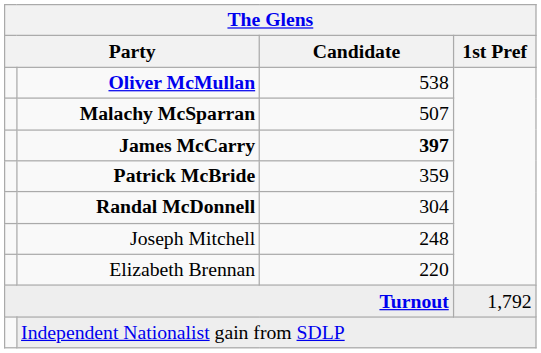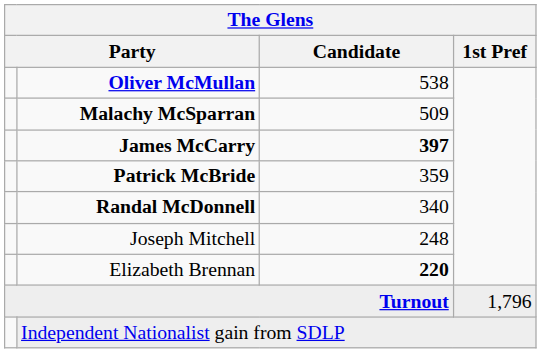 <table class="wikitable">
 <tr>
 <th colspan="4" align="center"><a href='#'>The Glens</a></th>
 </tr>
 <tr>
 <th colspan="2" align="center" width=200>Party</th>
 <th width=150>Candidate</th>
 <th width=60>1st Pref</th>
 </tr>
 <tr>
 <td></td>
 <td align="right"><strong><a href='#'>Oliver McMullan</a></strong></td>
 <td align="right">538</td>
 </tr>
 <tr>
 <td></td>
 <td align="right"><strong>Malachy McSparran</strong></td>
-<td align="right">507</td>
+<td align="right">509</td>
 </tr>
 <tr>
 <td></td>
 <td align="right"><strong>James McCarry</strong></td>
 <td align="right"><strong>397</strong></td>
 </tr>
 <tr>
 <td></td>
 <td align="right"><strong>Patrick McBride</strong></td>
 <td align="right">359</td>
 </tr>
 <tr>
 <td></td>
 <td align="right"><strong>Randal McDonnell</strong></td>
-<td align="right">304</td>
+<td align="right">340</td>
 </tr>
 <tr>
 <td></td>
 <td align="right">Joseph Mitchell</td>
 <td align="right">248</td>
 </tr>
 <tr>
 <td></td>
 <td align="right">Elizabeth Brennan</td>
-<td align="right">220</td>
+<td align="right"><strong>220</strong></td>
 </tr>
 <tr bgcolor="EEEEEE">
 <td colspan=3 align="right"><strong><a href='#'>Turnout</a></strong></td>
-<td align="right">1,792</td>
+<td align="right">1,796</td>
 </tr>
 <tr>
 <td bgcolor=></td>
 <td colspan=3 bgcolor="EEEEEE"><a href='#'>Independent Nationalist</a> gain from <a href='#'>SDLP</a></td>
 </tr>
 </table>
